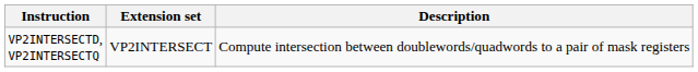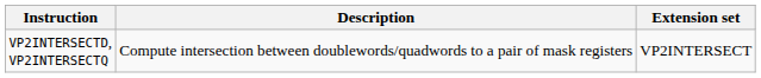 <table class="wikitable">
 <tr>
 <th scope="col">Instruction</th>
+<th scope="col">Description</th>
 <th scope="col">Extension set</th>
-<th scope="col">Description</th>
 </tr>
 <tr>
 <td><code>VP2INTERSECTD</code>,<br><code>VP2INTERSECTQ</code></td>
+<td>Compute intersection between doublewords/quadwords to a pair of mask registers</td>
 <td>VP2INTERSECT</td>
-<td>Compute intersection between doublewords/quadwords to a pair of mask registers</td>
 </tr>
 </table>
